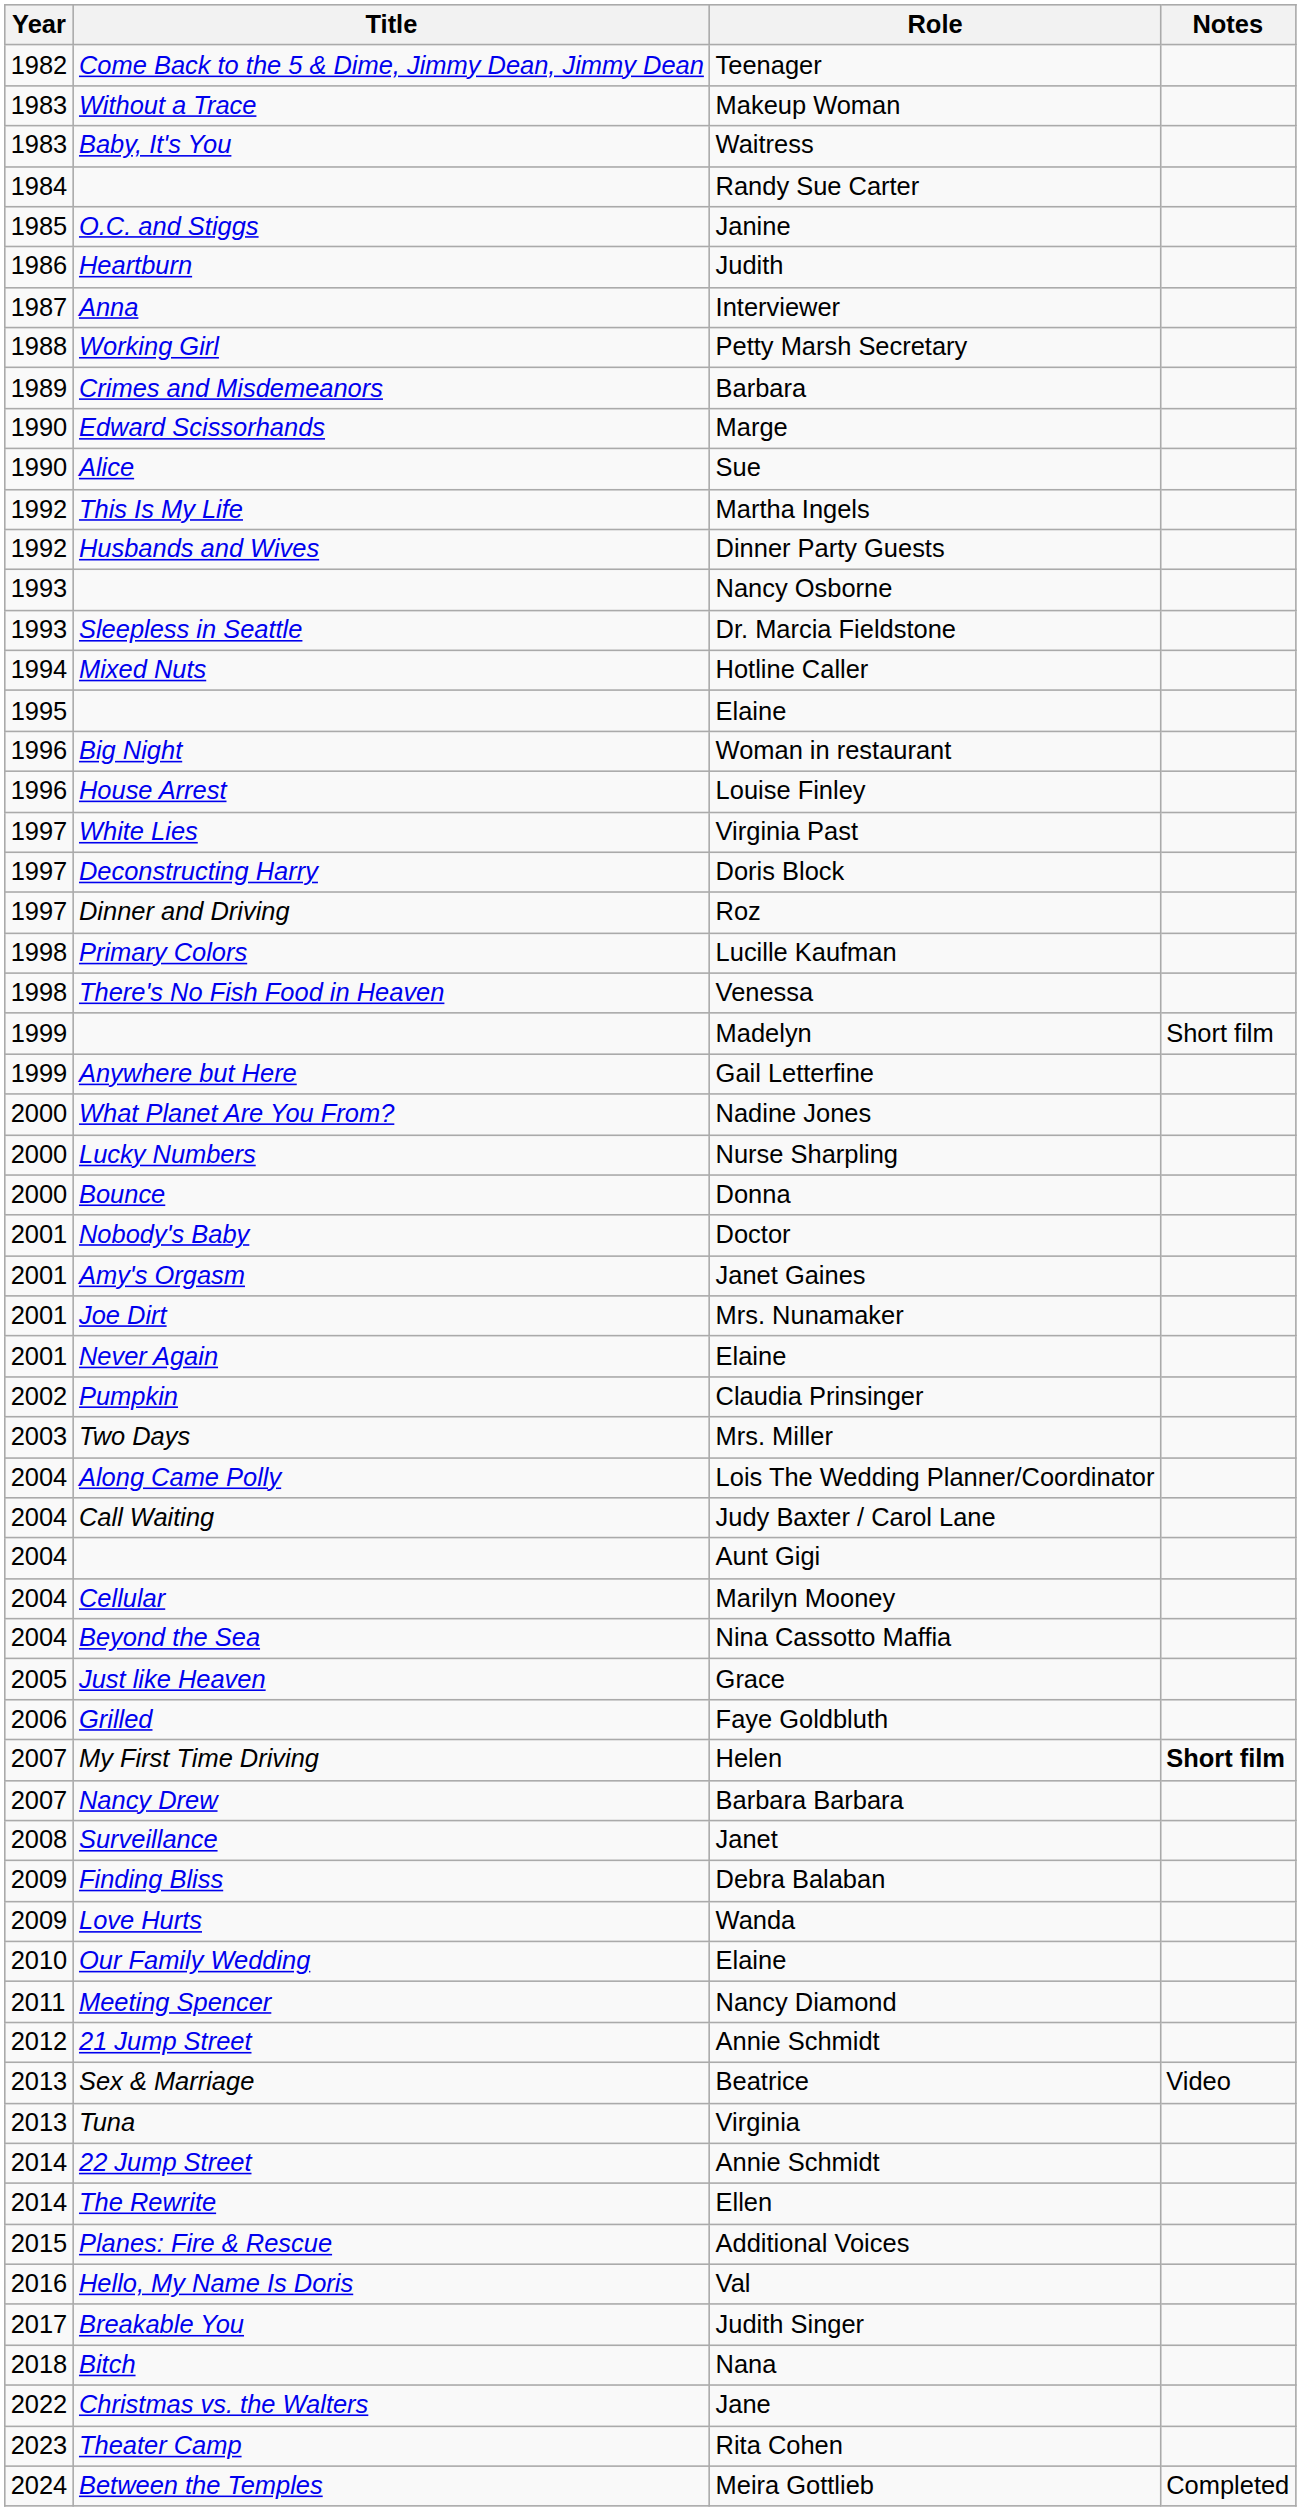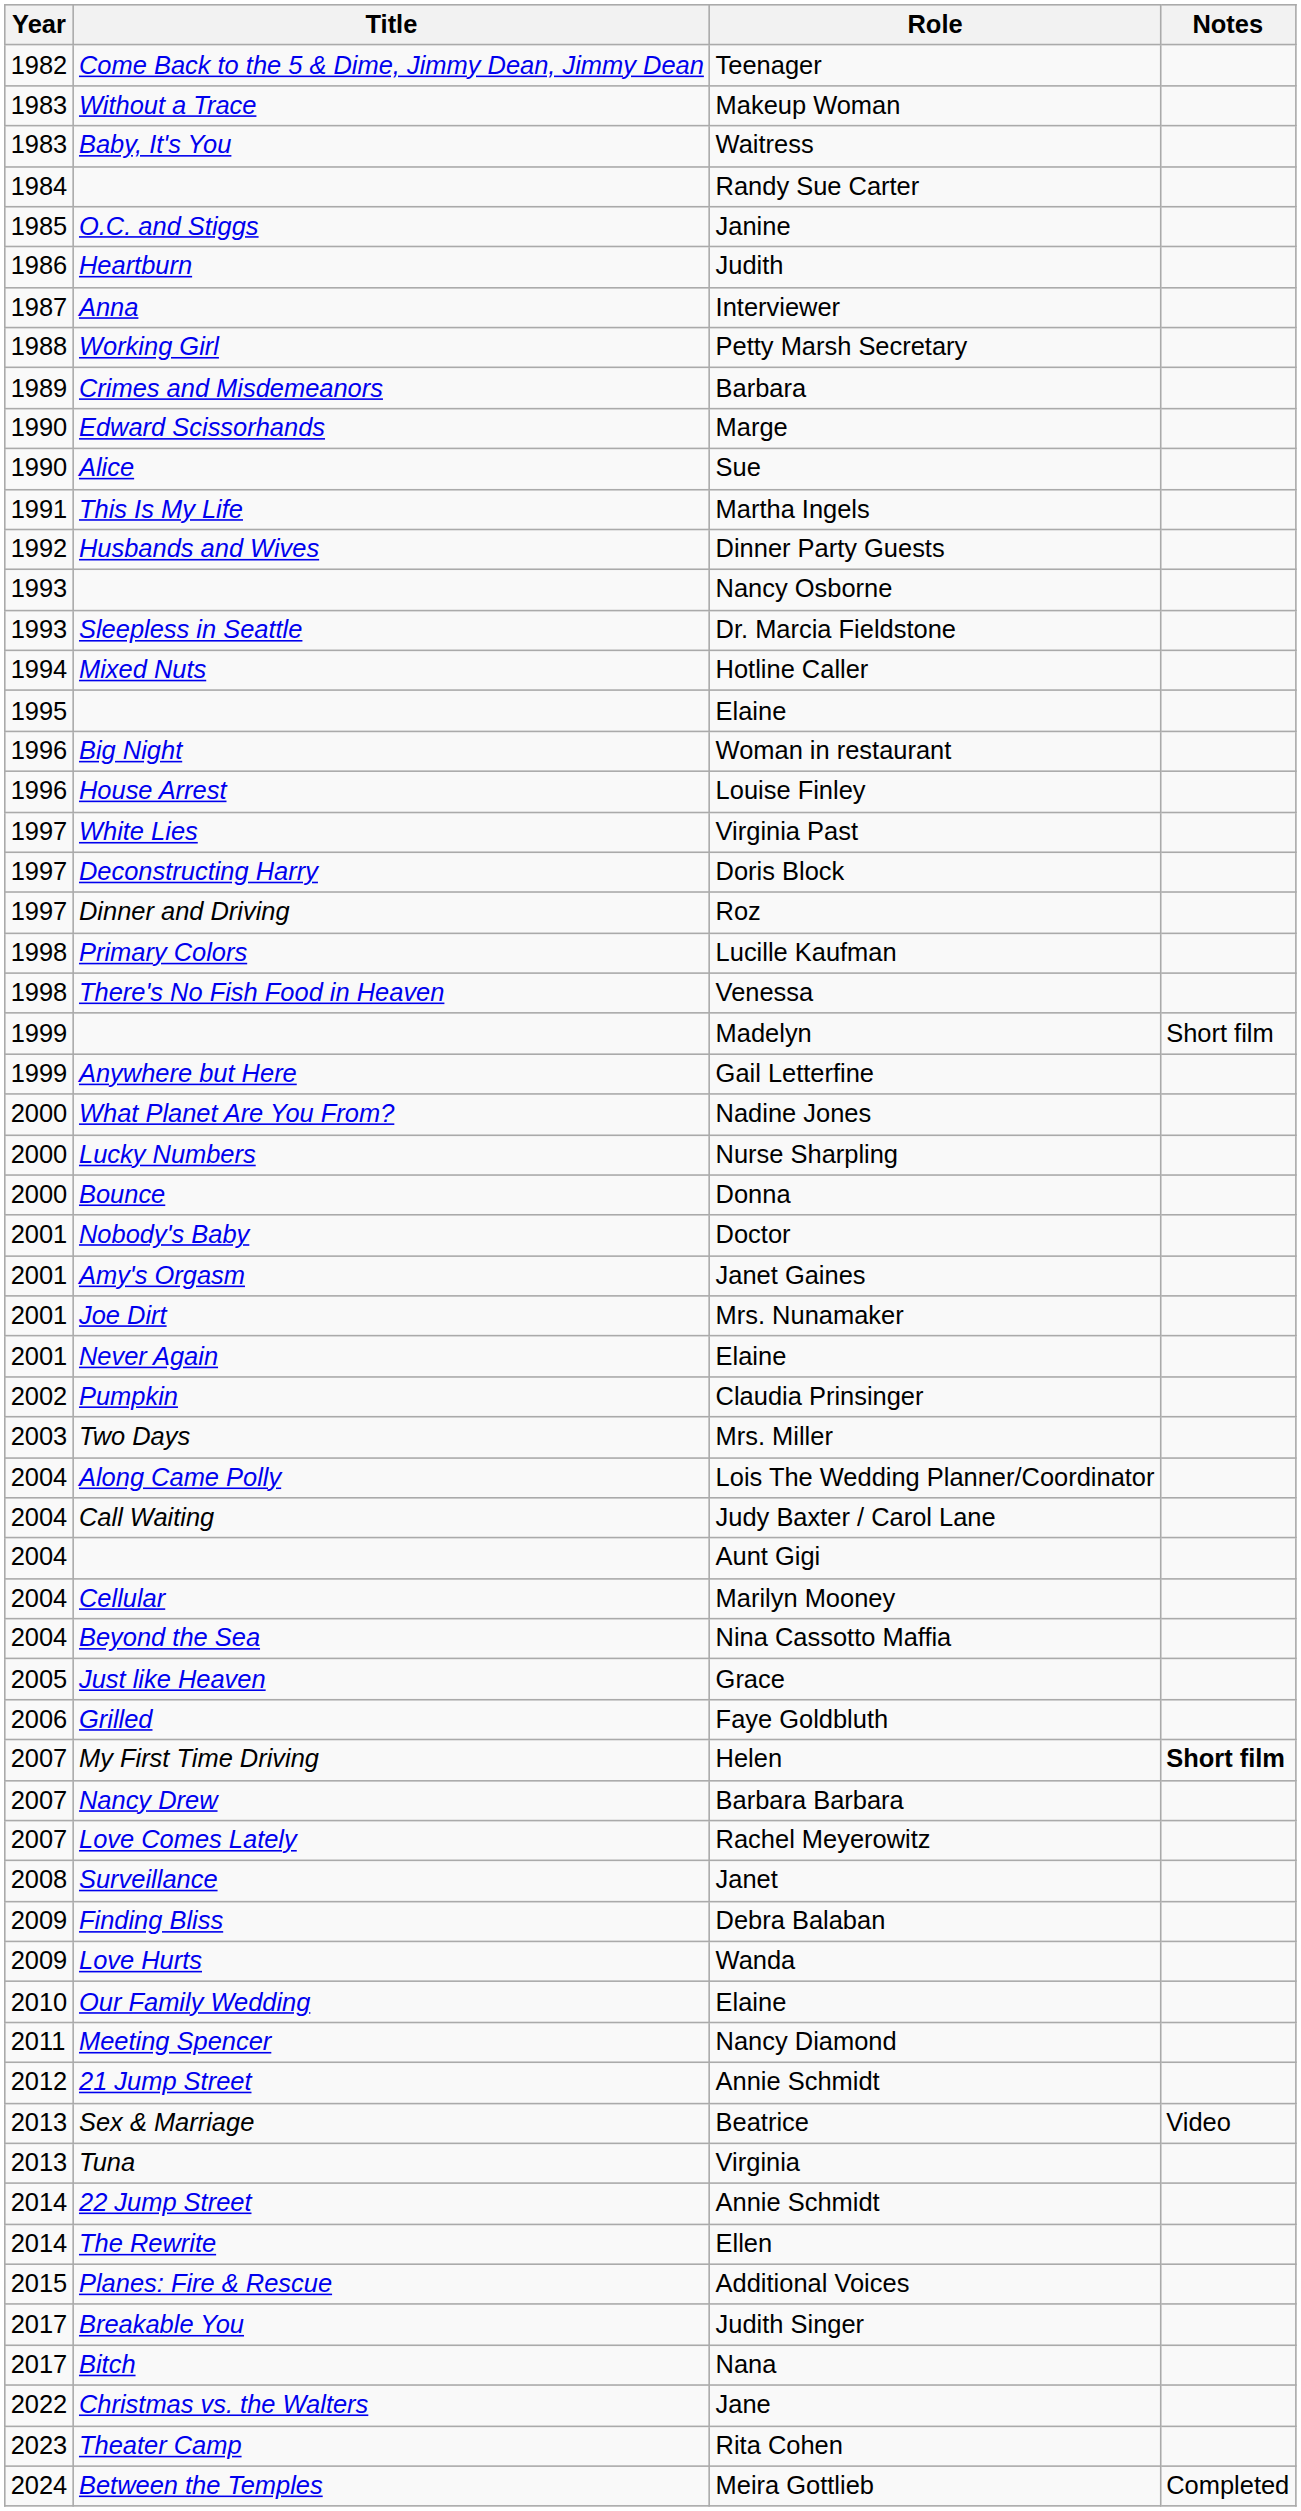 <table class="wikitable">
 <tr>
 <th>Year</th>
 <th>Title</th>
 <th>Role</th>
 <th class="unsortable">Notes</th>
 </tr>
 <tr>
 <td>1982</td>
 <td><em><a href='#'>Come Back to the 5 & Dime, Jimmy Dean, Jimmy Dean</a></em></td>
 <td>Teenager</td>
 <td></td>
 </tr>
 <tr>
 <td>1983</td>
 <td><em><a href='#'>Without a Trace</a></em></td>
 <td>Makeup Woman</td>
 <td></td>
 </tr>
 <tr>
 <td>1983</td>
 <td><em><a href='#'>Baby, It's You</a></em></td>
 <td>Waitress</td>
 <td></td>
 </tr>
 <tr>
 <td>1984</td>
 <td><em></em></td>
 <td>Randy Sue Carter</td>
 <td></td>
 </tr>
 <tr>
 <td>1985</td>
 <td><em><a href='#'>O.C. and Stiggs</a></em></td>
 <td>Janine</td>
 <td></td>
 </tr>
 <tr>
 <td>1986</td>
 <td><em><a href='#'>Heartburn</a></em></td>
 <td>Judith</td>
 <td></td>
 </tr>
 <tr>
 <td>1987</td>
 <td><em><a href='#'>Anna</a></em></td>
 <td>Interviewer</td>
 <td></td>
 </tr>
 <tr>
 <td>1988</td>
 <td><em><a href='#'>Working Girl</a></em></td>
 <td>Petty Marsh Secretary</td>
 <td></td>
 </tr>
 <tr>
 <td>1989</td>
 <td><em><a href='#'>Crimes and Misdemeanors</a></em></td>
 <td>Barbara</td>
 <td></td>
 </tr>
 <tr>
 <td>1990</td>
 <td><em><a href='#'>Edward Scissorhands</a></em></td>
 <td>Marge</td>
 <td></td>
 </tr>
 <tr>
 <td>1990</td>
 <td><em><a href='#'>Alice</a></em></td>
 <td>Sue</td>
 <td></td>
 </tr>
 <tr>
-<td>1992</td>
+<td>1991</td>
 <td><em><a href='#'>This Is My Life</a></em></td>
 <td>Martha Ingels</td>
 <td></td>
 </tr>
 <tr>
 <td>1992</td>
 <td><em><a href='#'>Husbands and Wives</a></em></td>
 <td>Dinner Party Guests</td>
 <td></td>
 </tr>
 <tr>
 <td>1993</td>
 <td><em></em></td>
 <td>Nancy Osborne</td>
 <td></td>
 </tr>
 <tr>
 <td>1993</td>
 <td><em><a href='#'>Sleepless in Seattle</a></em></td>
 <td>Dr. Marcia Fieldstone</td>
 <td></td>
 </tr>
 <tr>
 <td>1994</td>
 <td><em><a href='#'>Mixed Nuts</a></em></td>
 <td>Hotline Caller</td>
 <td></td>
 </tr>
 <tr>
 <td>1995</td>
 <td><em></em></td>
 <td>Elaine</td>
 <td></td>
 </tr>
 <tr>
 <td>1996</td>
 <td><em><a href='#'>Big Night</a></em></td>
 <td>Woman in restaurant</td>
 <td></td>
 </tr>
 <tr>
 <td>1996</td>
 <td><em><a href='#'>House Arrest</a></em></td>
 <td>Louise Finley</td>
 <td></td>
 </tr>
 <tr>
 <td>1997</td>
 <td><em><a href='#'>White Lies</a></em></td>
 <td>Virginia Past</td>
 <td></td>
 </tr>
 <tr>
 <td>1997</td>
 <td><em><a href='#'>Deconstructing Harry</a></em></td>
 <td>Doris Block</td>
 <td></td>
 </tr>
 <tr>
 <td>1997</td>
 <td><em>Dinner and Driving</em></td>
 <td>Roz</td>
 <td></td>
 </tr>
 <tr>
 <td>1998</td>
 <td><em><a href='#'>Primary Colors</a></em></td>
 <td>Lucille Kaufman</td>
 <td></td>
 </tr>
 <tr>
 <td>1998</td>
 <td><em><a href='#'>There's No Fish Food in Heaven</a></em></td>
 <td>Venessa</td>
 <td></td>
 </tr>
 <tr>
 <td>1999</td>
 <td><em></em></td>
 <td>Madelyn</td>
 <td>Short film</td>
 </tr>
 <tr>
 <td>1999</td>
 <td><em><a href='#'>Anywhere but Here</a></em></td>
 <td>Gail Letterfine</td>
 <td></td>
 </tr>
 <tr>
 <td>2000</td>
 <td><em><a href='#'>What Planet Are You From?</a></em></td>
 <td>Nadine Jones</td>
 <td></td>
 </tr>
 <tr>
 <td>2000</td>
 <td><em><a href='#'>Lucky Numbers</a></em></td>
 <td>Nurse Sharpling</td>
 <td></td>
 </tr>
 <tr>
 <td>2000</td>
 <td><em><a href='#'>Bounce</a></em></td>
 <td>Donna</td>
 <td></td>
 </tr>
 <tr>
 <td>2001</td>
 <td><em><a href='#'>Nobody's Baby</a></em></td>
 <td>Doctor</td>
 <td></td>
 </tr>
 <tr>
 <td>2001</td>
 <td><em><a href='#'>Amy's Orgasm</a></em></td>
 <td>Janet Gaines</td>
 <td></td>
 </tr>
 <tr>
 <td>2001</td>
 <td><em><a href='#'>Joe Dirt</a></em></td>
 <td>Mrs. Nunamaker</td>
 <td></td>
 </tr>
 <tr>
 <td>2001</td>
 <td><em><a href='#'>Never Again</a></em></td>
 <td>Elaine</td>
 <td></td>
 </tr>
 <tr>
 <td>2002</td>
 <td><em><a href='#'>Pumpkin</a></em></td>
 <td>Claudia Prinsinger</td>
 <td></td>
 </tr>
 <tr>
 <td>2003</td>
 <td><em>Two Days</em></td>
 <td>Mrs. Miller</td>
 <td></td>
 </tr>
 <tr>
 <td>2004</td>
 <td><em><a href='#'>Along Came Polly</a></em></td>
 <td>Lois The Wedding Planner/Coordinator</td>
 <td></td>
 </tr>
 <tr>
 <td>2004</td>
 <td><em>Call Waiting</em></td>
 <td>Judy Baxter / Carol Lane</td>
 <td></td>
 </tr>
 <tr>
 <td>2004</td>
 <td><em></em></td>
 <td>Aunt Gigi</td>
 <td></td>
 </tr>
 <tr>
 <td>2004</td>
 <td><em><a href='#'>Cellular</a></em></td>
 <td>Marilyn Mooney</td>
 <td></td>
 </tr>
 <tr>
 <td>2004</td>
 <td><em><a href='#'>Beyond the Sea</a></em></td>
 <td>Nina Cassotto Maffia</td>
 <td></td>
 </tr>
 <tr>
 <td>2005</td>
 <td><em><a href='#'>Just like Heaven</a></em></td>
 <td>Grace</td>
 <td></td>
 </tr>
 <tr>
 <td>2006</td>
 <td><em><a href='#'>Grilled</a></em></td>
 <td>Faye Goldbluth</td>
 <td></td>
 </tr>
 <tr>
 <td>2007</td>
 <td><em>My First Time Driving</em></td>
 <td>Helen</td>
 <td><strong>Short film</strong></td>
 </tr>
 <tr>
 <td>2007</td>
 <td><em><a href='#'>Nancy Drew</a></em></td>
 <td>Barbara Barbara</td>
 <td></td>
 </tr>
 <tr>
+<td>2007</td>
+<td><em><a href='#'>Love Comes Lately</a></em></td>
+<td>Rachel Meyerowitz</td>
+<td></td>
+</tr>
+<tr>
 <td>2008</td>
 <td><em><a href='#'>Surveillance</a></em></td>
 <td>Janet</td>
 <td></td>
 </tr>
 <tr>
 <td>2009</td>
 <td><em><a href='#'>Finding Bliss</a></em></td>
 <td>Debra Balaban</td>
 <td></td>
 </tr>
 <tr>
 <td>2009</td>
 <td><em><a href='#'>Love Hurts</a></em></td>
 <td>Wanda</td>
 <td></td>
 </tr>
 <tr>
 <td>2010</td>
 <td><em><a href='#'>Our Family Wedding</a></em></td>
 <td>Elaine</td>
 <td></td>
 </tr>
 <tr>
 <td>2011</td>
 <td><em><a href='#'>Meeting Spencer</a></em></td>
 <td>Nancy Diamond</td>
 <td></td>
 </tr>
 <tr>
 <td>2012</td>
 <td><em><a href='#'>21 Jump Street</a></em></td>
 <td>Annie Schmidt</td>
 <td></td>
 </tr>
 <tr>
 <td>2013</td>
 <td><em>Sex & Marriage</em></td>
 <td>Beatrice</td>
 <td>Video</td>
 </tr>
 <tr>
 <td>2013</td>
 <td><em>Tuna</em></td>
 <td>Virginia</td>
 <td></td>
 </tr>
 <tr>
 <td>2014</td>
 <td><em><a href='#'>22 Jump Street</a></em></td>
 <td>Annie Schmidt</td>
 <td></td>
 </tr>
 <tr>
 <td>2014</td>
 <td><em><a href='#'>The Rewrite</a></em></td>
 <td>Ellen</td>
 <td></td>
 </tr>
 <tr>
 <td>2015</td>
 <td><em><a href='#'>Planes: Fire & Rescue</a></em></td>
 <td>Additional Voices</td>
 <td></td>
 </tr>
 <tr>
-<td>2016</td>
-<td><em><a href='#'>Hello, My Name Is Doris</a></em></td>
-<td>Val</td>
-<td></td>
-</tr>
-<tr>
 <td>2017</td>
 <td><em><a href='#'>Breakable You</a></em></td>
 <td>Judith Singer</td>
 <td></td>
 </tr>
 <tr>
-<td>2018</td>
+<td>2017</td>
 <td><em><a href='#'>Bitch</a></em></td>
 <td>Nana</td>
 <td></td>
 </tr>
 <tr>
 <td>2022</td>
 <td><em><a href='#'>Christmas vs. the Walters</a></em></td>
 <td>Jane</td>
 <td></td>
 </tr>
 <tr>
 <td>2023</td>
 <td><em><a href='#'>Theater Camp</a></em></td>
 <td>Rita Cohen</td>
 <td></td>
 </tr>
 <tr>
 <td>2024</td>
 <td><em><a href='#'>Between the Temples</a></em></td>
 <td>Meira Gottlieb</td>
 <td>Completed</td>
 </tr>
 </table>
